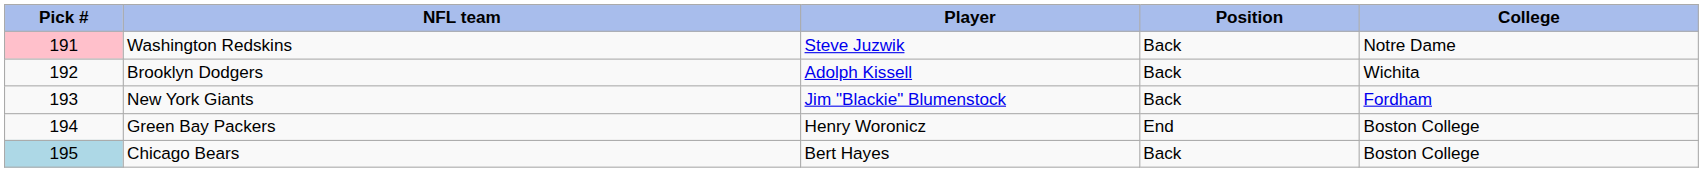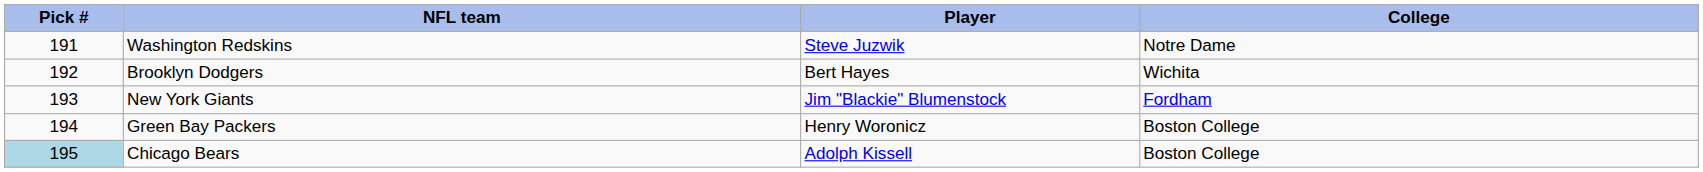 <table style="width: 100%" class="sortable wikitable">
 <tr>
 <th style="background:#A8BDEC;" width=7%>Pick #</th>
 <th width=40% style="background:#A8BDEC;">NFL team</th>
 <th width=20% style="background:#A8BDEC;">Player</th>
-<th width=13% style="background:#A8BDEC;">Position</th>
 <th style="background:#A8BDEC;">College</th>
 </tr>
 <tr>
-<td align=center style="background: pink;">191</td>
+<td align=center>191</td>
 <td>Washington Redskins</td>
 <td><a href='#'>Steve Juzwik</a></td>
-<td>Back</td>
 <td>Notre Dame</td>
 </tr>
 <tr>
 <td align=center>192</td>
 <td>Brooklyn Dodgers</td>
-<td><a href='#'>Adolph Kissell</a></td>
-<td>Back</td>
+<td>Bert Hayes</td>
 <td>Wichita</td>
 </tr>
 <tr>
 <td align=center>193</td>
 <td>New York Giants</td>
 <td><a href='#'>Jim "Blackie" Blumenstock</a></td>
-<td>Back</td>
 <td><a href='#'>Fordham</a></td>
 </tr>
 <tr>
 <td align=center>194</td>
 <td>Green Bay Packers</td>
 <td>Henry Woronicz</td>
-<td>End</td>
 <td>Boston College</td>
 </tr>
 <tr>
 <td align=center style="background: lightblue;">195</td>
 <td>Chicago Bears</td>
-<td>Bert Hayes</td>
-<td>Back</td>
+<td><a href='#'>Adolph Kissell</a></td>
 <td>Boston College</td>
 </tr>
 </table>
